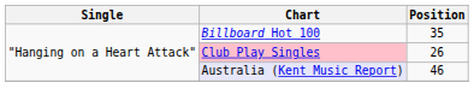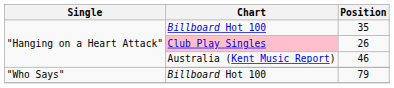 <table class="wikitable">
 <tr>
 <th>Single</th>
 <th>Chart</th>
 <th>Position</th>
 </tr>
 <tr>
 <td rowspan="4">"Hanging on a Heart Attack"</td>
 <td><a href='#'><em>Billboard</em> Hot 100</a></td>
 <td align="center">35</td>
 </tr>
 <tr>
 <td style="background: pink;"><a href='#'>Club Play Singles</a></td>
 <td align="center">26</td>
 </tr>
 <tr>
-<td style="background: lavender;">Australia (<a href='#'>Kent Music Report</a>)</td>
+<td>Australia (<a href='#'>Kent Music Report</a>)</td>
 <td align="center">46</td>
 </tr>
 <tr>
 </tr>
 <tr>
+<td>"Who Says"</td>
+<td><em>Billboard</em> Hot 100</td>
+<td align="center">79</td>
+</tr>
+<tr>
 </tr>
 </table>
